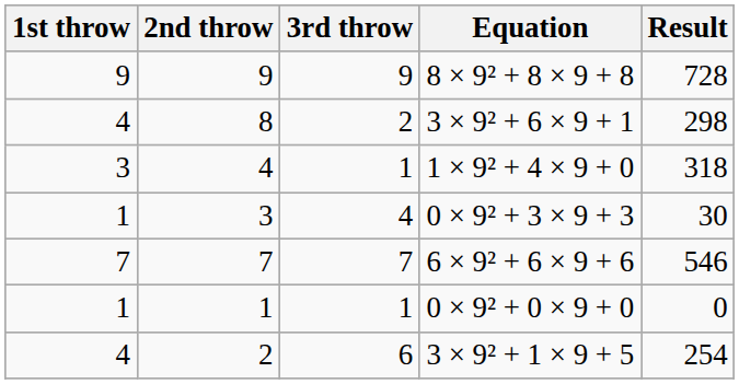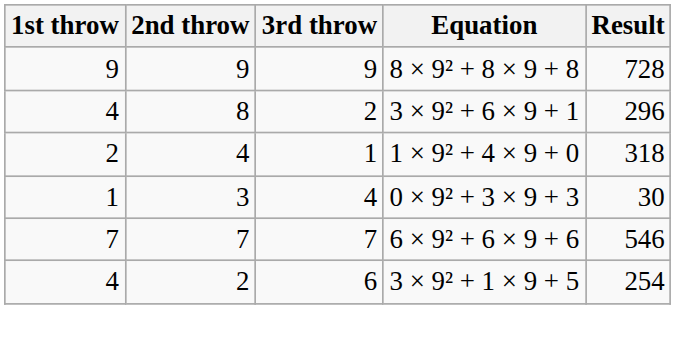 <table border="1" class="wikitable" style="text-align: right">
 <tr>
 <th>1st throw</th>
 <th>2nd throw</th>
 <th>3rd throw</th>
 <th>Equation</th>
 <th>Result</th>
 </tr>
 <tr>
 <td>9</td>
 <td>9</td>
 <td>9</td>
 <td>8 × 9² + 8 × 9 + 8</td>
 <td>728</td>
 </tr>
 <tr>
 <td>4</td>
 <td>8</td>
 <td>2</td>
 <td>3 × 9² + 6 × 9 + 1</td>
-<td>298</td>
+<td>296</td>
 </tr>
 <tr>
-<td>3</td>
+<td>2</td>
 <td>4</td>
 <td>1</td>
 <td>1 × 9² + 4 × 9 + 0</td>
 <td>318</td>
 </tr>
 <tr>
 <td>1</td>
 <td>3</td>
 <td>4</td>
 <td>0 × 9² + 3 × 9 + 3</td>
 <td>30</td>
 </tr>
 <tr>
 <td>7</td>
 <td>7</td>
 <td>7</td>
 <td>6 × 9² + 6 × 9 + 6</td>
 <td>546</td>
 </tr>
 <tr>
-<td>1</td>
-<td>1</td>
-<td>1</td>
-<td>0 × 9² + 0 × 9 + 0</td>
-<td>0</td>
-</tr>
-<tr>
 <td>4</td>
 <td>2</td>
 <td>6</td>
 <td>3 × 9² + 1 × 9 + 5</td>
 <td>254</td>
 </tr>
 </table>
